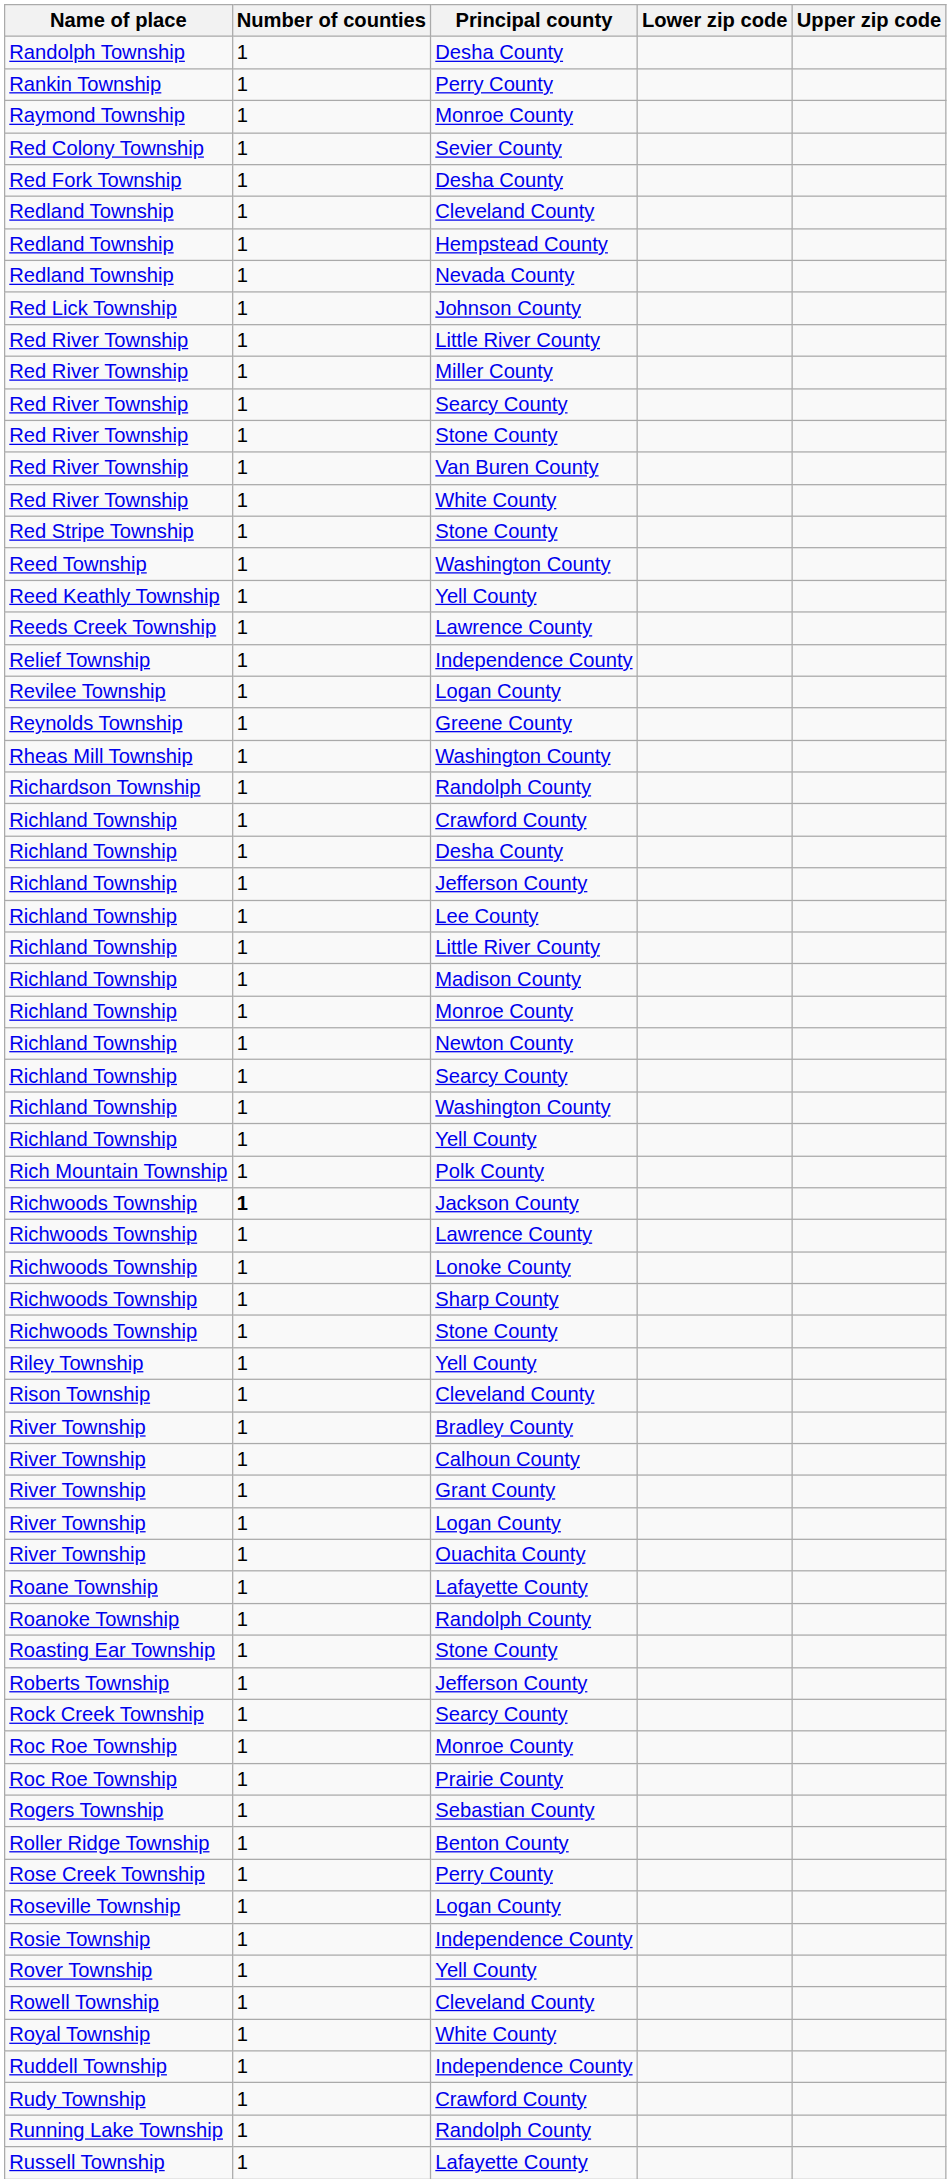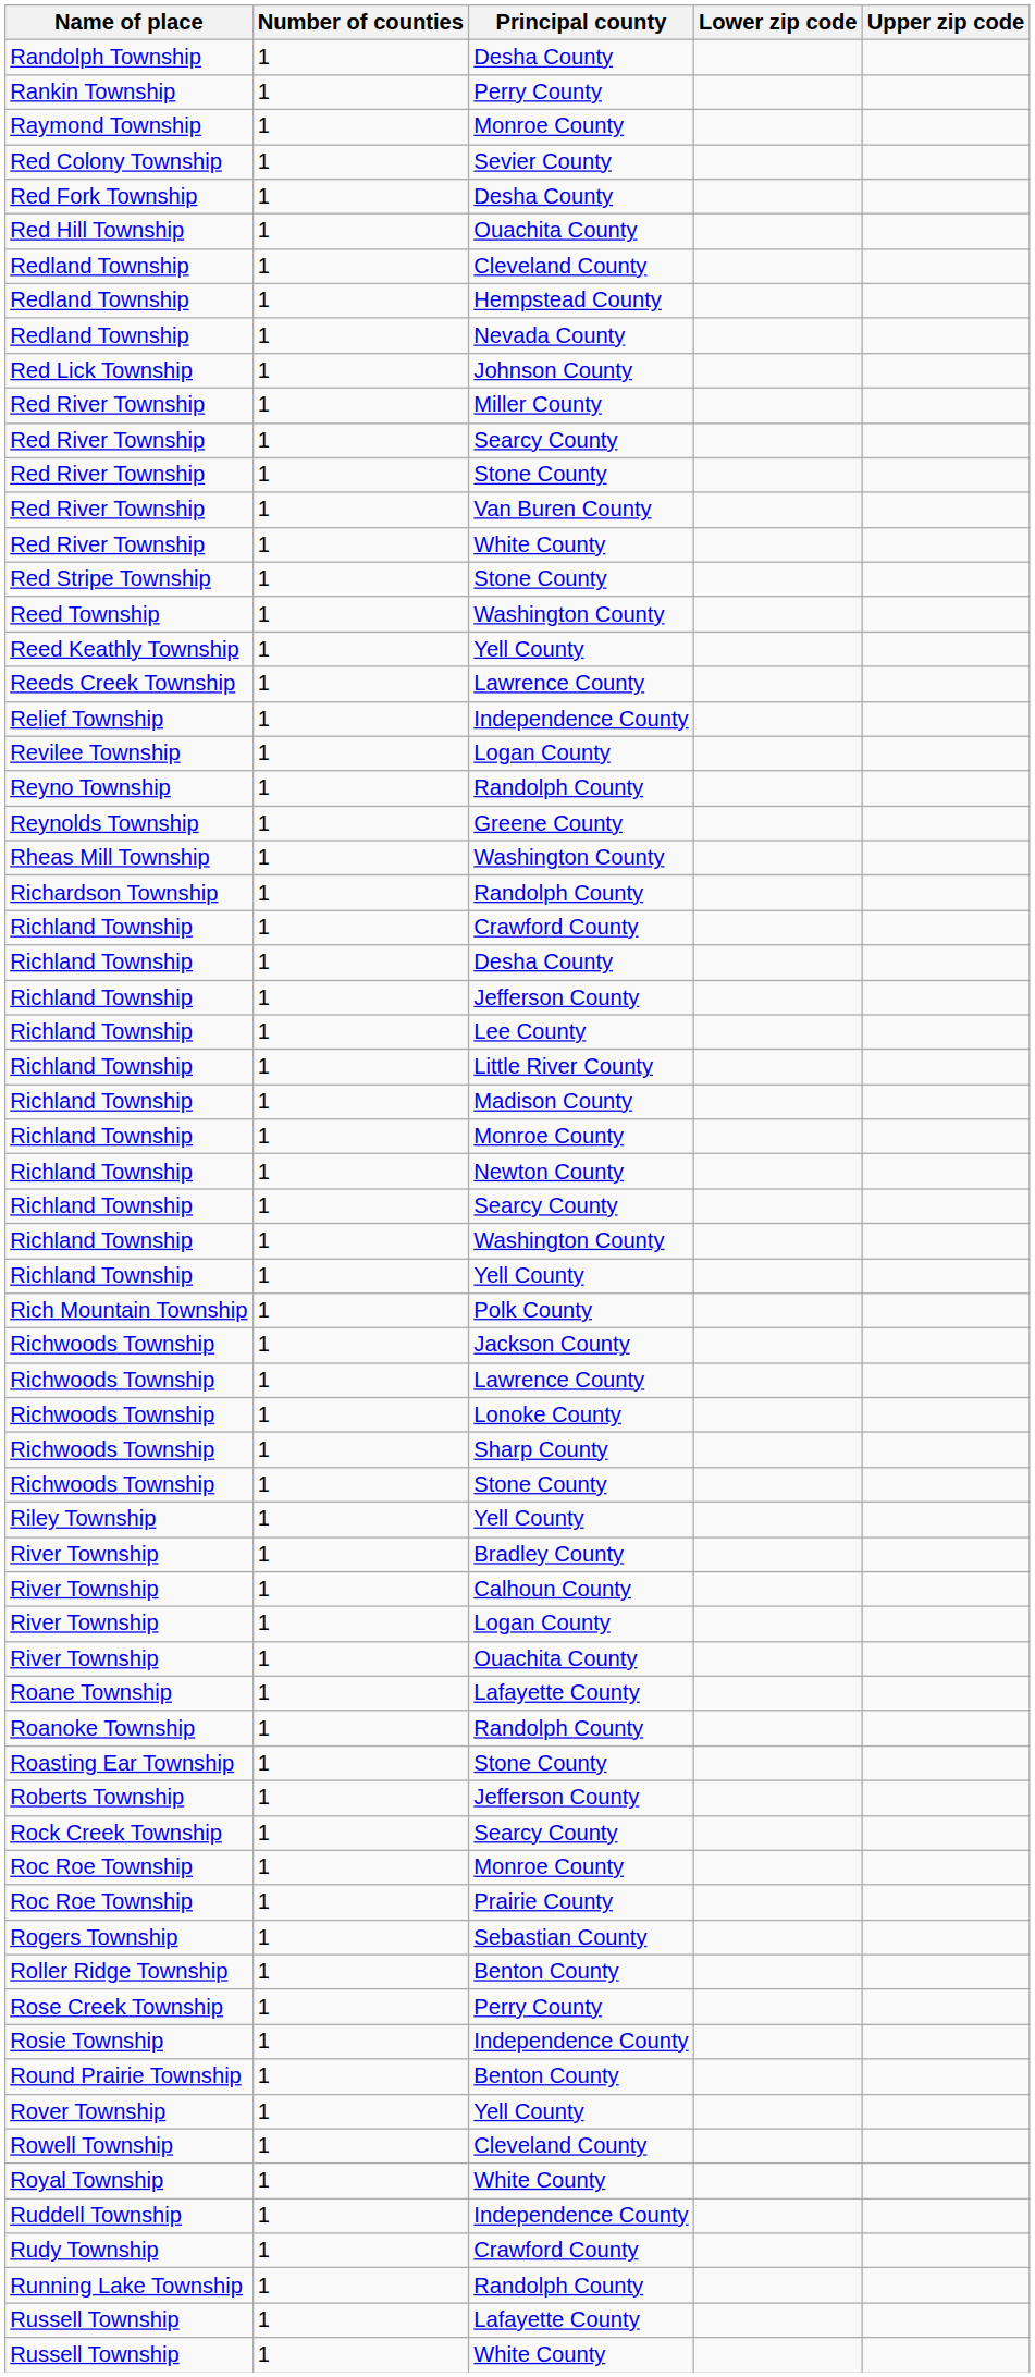 <table class="wikitable">
 <tr>
 <th>Name of place</th>
 <th>Number of counties</th>
 <th>Principal county</th>
 <th>Lower zip code</th>
 <th>Upper zip code</th>
 </tr>
 <tr>
 <td><a href='#'>Randolph Township</a></td>
 <td>1</td>
 <td><a href='#'>Desha County</a></td>
 <td> </td>
 <td> </td>
 </tr>
 <tr>
 <td><a href='#'>Rankin Township</a></td>
 <td>1</td>
 <td><a href='#'>Perry County</a></td>
 <td> </td>
 <td> </td>
 </tr>
 <tr>
 <td><a href='#'>Raymond Township</a></td>
 <td>1</td>
 <td><a href='#'>Monroe County</a></td>
 <td> </td>
 <td> </td>
 </tr>
 <tr>
 <td><a href='#'>Red Colony Township</a></td>
 <td>1</td>
 <td><a href='#'>Sevier County</a></td>
 <td> </td>
 <td> </td>
 </tr>
 <tr>
 <td><a href='#'>Red Fork Township</a></td>
 <td>1</td>
 <td><a href='#'>Desha County</a></td>
 <td> </td>
 <td> </td>
 </tr>
 <tr>
+<td><a href='#'>Red Hill Township</a></td>
+<td>1</td>
+<td><a href='#'>Ouachita County</a></td>
+<td> </td>
+<td> </td>
+</tr>
+<tr>
 <td><a href='#'>Redland Township</a></td>
 <td>1</td>
 <td><a href='#'>Cleveland County</a></td>
 <td> </td>
 <td> </td>
 </tr>
 <tr>
 <td><a href='#'>Redland Township</a></td>
 <td>1</td>
 <td><a href='#'>Hempstead County</a></td>
 <td> </td>
 <td> </td>
 </tr>
 <tr>
 <td><a href='#'>Redland Township</a></td>
 <td>1</td>
 <td><a href='#'>Nevada County</a></td>
 <td> </td>
 <td> </td>
 </tr>
 <tr>
 <td><a href='#'>Red Lick Township</a></td>
 <td>1</td>
 <td><a href='#'>Johnson County</a></td>
-<td> </td>
-<td> </td>
-</tr>
-<tr>
-<td><a href='#'>Red River Township</a></td>
-<td>1</td>
-<td><a href='#'>Little River County</a></td>
 <td> </td>
 <td> </td>
 </tr>
 <tr>
 <td><a href='#'>Red River Township</a></td>
 <td>1</td>
 <td><a href='#'>Miller County</a></td>
 <td> </td>
 <td> </td>
 </tr>
 <tr>
 <td><a href='#'>Red River Township</a></td>
 <td>1</td>
 <td><a href='#'>Searcy County</a></td>
 <td> </td>
 <td> </td>
 </tr>
 <tr>
 <td><a href='#'>Red River Township</a></td>
 <td>1</td>
 <td><a href='#'>Stone County</a></td>
 <td> </td>
 <td> </td>
 </tr>
 <tr>
 <td><a href='#'>Red River Township</a></td>
 <td>1</td>
 <td><a href='#'>Van Buren County</a></td>
 <td> </td>
 <td> </td>
 </tr>
 <tr>
 <td><a href='#'>Red River Township</a></td>
 <td>1</td>
 <td><a href='#'>White County</a></td>
 <td> </td>
 <td> </td>
 </tr>
 <tr>
 <td><a href='#'>Red Stripe Township</a></td>
 <td>1</td>
 <td><a href='#'>Stone County</a></td>
 <td> </td>
 <td> </td>
 </tr>
 <tr>
 <td><a href='#'>Reed Township</a></td>
 <td>1</td>
 <td><a href='#'>Washington County</a></td>
 <td> </td>
 <td> </td>
 </tr>
 <tr>
 <td><a href='#'>Reed Keathly Township</a></td>
 <td>1</td>
 <td><a href='#'>Yell County</a></td>
 <td> </td>
 <td> </td>
 </tr>
 <tr>
 <td><a href='#'>Reeds Creek Township</a></td>
 <td>1</td>
 <td><a href='#'>Lawrence County</a></td>
 <td> </td>
 <td> </td>
 </tr>
 <tr>
 <td><a href='#'>Relief Township</a></td>
 <td>1</td>
 <td><a href='#'>Independence County</a></td>
 <td> </td>
 <td> </td>
 </tr>
 <tr>
 <td><a href='#'>Revilee Township</a></td>
 <td>1</td>
 <td><a href='#'>Logan County</a></td>
+<td> </td>
+<td> </td>
+</tr>
+<tr>
+<td><a href='#'>Reyno Township</a></td>
+<td>1</td>
+<td><a href='#'>Randolph County</a></td>
 <td> </td>
 <td> </td>
 </tr>
 <tr>
 <td><a href='#'>Reynolds Township</a></td>
 <td>1</td>
 <td><a href='#'>Greene County</a></td>
 <td> </td>
 <td> </td>
 </tr>
 <tr>
 <td><a href='#'>Rheas Mill Township</a></td>
 <td>1</td>
 <td><a href='#'>Washington County</a></td>
 <td> </td>
 <td> </td>
 </tr>
 <tr>
 <td><a href='#'>Richardson Township</a></td>
 <td>1</td>
 <td><a href='#'>Randolph County</a></td>
 <td> </td>
 <td> </td>
 </tr>
 <tr>
 <td><a href='#'>Richland Township</a></td>
 <td>1</td>
 <td><a href='#'>Crawford County</a></td>
 <td> </td>
 <td> </td>
 </tr>
 <tr>
 <td><a href='#'>Richland Township</a></td>
 <td>1</td>
 <td><a href='#'>Desha County</a></td>
 <td> </td>
 <td> </td>
 </tr>
 <tr>
 <td><a href='#'>Richland Township</a></td>
 <td>1</td>
 <td><a href='#'>Jefferson County</a></td>
 <td> </td>
 <td> </td>
 </tr>
 <tr>
 <td><a href='#'>Richland Township</a></td>
 <td>1</td>
 <td><a href='#'>Lee County</a></td>
 <td> </td>
 <td> </td>
 </tr>
 <tr>
 <td><a href='#'>Richland Township</a></td>
 <td>1</td>
 <td><a href='#'>Little River County</a></td>
 <td> </td>
 <td> </td>
 </tr>
 <tr>
 <td><a href='#'>Richland Township</a></td>
 <td>1</td>
 <td><a href='#'>Madison County</a></td>
 <td> </td>
 <td> </td>
 </tr>
 <tr>
 <td><a href='#'>Richland Township</a></td>
 <td>1</td>
 <td><a href='#'>Monroe County</a></td>
 <td> </td>
 <td> </td>
 </tr>
 <tr>
 <td><a href='#'>Richland Township</a></td>
 <td>1</td>
 <td><a href='#'>Newton County</a></td>
 <td> </td>
 <td> </td>
 </tr>
 <tr>
 <td><a href='#'>Richland Township</a></td>
 <td>1</td>
 <td><a href='#'>Searcy County</a></td>
 <td> </td>
 <td> </td>
 </tr>
 <tr>
 <td><a href='#'>Richland Township</a></td>
 <td>1</td>
 <td><a href='#'>Washington County</a></td>
 <td> </td>
 <td> </td>
 </tr>
 <tr>
 <td><a href='#'>Richland Township</a></td>
 <td>1</td>
 <td><a href='#'>Yell County</a></td>
 <td> </td>
 <td> </td>
 </tr>
 <tr>
 <td><a href='#'>Rich Mountain Township</a></td>
 <td>1</td>
 <td><a href='#'>Polk County</a></td>
 <td> </td>
 <td> </td>
 </tr>
 <tr>
 <td><a href='#'>Richwoods Township</a></td>
-<td><strong>1</strong></td>
+<td>1</td>
 <td><a href='#'>Jackson County</a></td>
 <td> </td>
 <td> </td>
 </tr>
 <tr>
 <td><a href='#'>Richwoods Township</a></td>
 <td>1</td>
 <td><a href='#'>Lawrence County</a></td>
 <td> </td>
 <td> </td>
 </tr>
 <tr>
 <td><a href='#'>Richwoods Township</a></td>
 <td>1</td>
 <td><a href='#'>Lonoke County</a></td>
 <td> </td>
 <td> </td>
 </tr>
 <tr>
 <td><a href='#'>Richwoods Township</a></td>
 <td>1</td>
 <td><a href='#'>Sharp County</a></td>
 <td> </td>
 <td> </td>
 </tr>
 <tr>
 <td><a href='#'>Richwoods Township</a></td>
 <td>1</td>
 <td><a href='#'>Stone County</a></td>
 <td> </td>
 <td> </td>
 </tr>
 <tr>
 <td><a href='#'>Riley Township</a></td>
 <td>1</td>
 <td><a href='#'>Yell County</a></td>
 <td> </td>
 <td> </td>
 </tr>
 <tr>
-<td><a href='#'>Rison Township</a></td>
-<td>1</td>
-<td><a href='#'>Cleveland County</a></td>
-<td> </td>
-<td> </td>
-</tr>
-<tr>
 <td><a href='#'>River Township</a></td>
 <td>1</td>
 <td><a href='#'>Bradley County</a></td>
 <td> </td>
 <td> </td>
 </tr>
 <tr>
 <td><a href='#'>River Township</a></td>
 <td>1</td>
 <td><a href='#'>Calhoun County</a></td>
-<td> </td>
-<td> </td>
-</tr>
-<tr>
-<td><a href='#'>River Township</a></td>
-<td>1</td>
-<td><a href='#'>Grant County</a></td>
 <td> </td>
 <td> </td>
 </tr>
 <tr>
 <td><a href='#'>River Township</a></td>
 <td>1</td>
 <td><a href='#'>Logan County</a></td>
 <td> </td>
 <td> </td>
 </tr>
 <tr>
 <td><a href='#'>River Township</a></td>
 <td>1</td>
 <td><a href='#'>Ouachita County</a></td>
 <td> </td>
 <td> </td>
 </tr>
 <tr>
 <td><a href='#'>Roane Township</a></td>
 <td>1</td>
 <td><a href='#'>Lafayette County</a></td>
 <td> </td>
 <td> </td>
 </tr>
 <tr>
 <td><a href='#'>Roanoke Township</a></td>
 <td>1</td>
 <td><a href='#'>Randolph County</a></td>
 <td> </td>
 <td> </td>
 </tr>
 <tr>
 <td><a href='#'>Roasting Ear Township</a></td>
 <td>1</td>
 <td><a href='#'>Stone County</a></td>
 <td> </td>
 <td> </td>
 </tr>
 <tr>
 <td><a href='#'>Roberts Township</a></td>
 <td>1</td>
 <td><a href='#'>Jefferson County</a></td>
 <td> </td>
 <td> </td>
 </tr>
 <tr>
 <td><a href='#'>Rock Creek Township</a></td>
 <td>1</td>
 <td><a href='#'>Searcy County</a></td>
 <td> </td>
 <td> </td>
 </tr>
 <tr>
 <td><a href='#'>Roc Roe Township</a></td>
 <td>1</td>
 <td><a href='#'>Monroe County</a></td>
 <td> </td>
 <td> </td>
 </tr>
 <tr>
 <td><a href='#'>Roc Roe Township</a></td>
 <td>1</td>
 <td><a href='#'>Prairie County</a></td>
 <td> </td>
 <td> </td>
 </tr>
 <tr>
 <td><a href='#'>Rogers Township</a></td>
 <td>1</td>
 <td><a href='#'>Sebastian County</a></td>
 <td> </td>
 <td> </td>
 </tr>
 <tr>
 <td><a href='#'>Roller Ridge Township</a></td>
 <td>1</td>
 <td><a href='#'>Benton County</a></td>
 <td> </td>
 <td> </td>
 </tr>
 <tr>
 <td><a href='#'>Rose Creek Township</a></td>
 <td>1</td>
 <td><a href='#'>Perry County</a></td>
 <td> </td>
 <td> </td>
 </tr>
 <tr>
-<td><a href='#'>Roseville Township</a></td>
+<td><a href='#'>Rosie Township</a></td>
 <td>1</td>
-<td><a href='#'>Logan County</a></td>
+<td><a href='#'>Independence County</a></td>
 <td> </td>
 <td> </td>
 </tr>
 <tr>
-<td><a href='#'>Rosie Township</a></td>
+<td><a href='#'>Round Prairie Township</a></td>
 <td>1</td>
-<td><a href='#'>Independence County</a></td>
+<td><a href='#'>Benton County</a></td>
 <td> </td>
 <td> </td>
 </tr>
 <tr>
 <td><a href='#'>Rover Township</a></td>
 <td>1</td>
 <td><a href='#'>Yell County</a></td>
 <td> </td>
 <td> </td>
 </tr>
 <tr>
 <td><a href='#'>Rowell Township</a></td>
 <td>1</td>
 <td><a href='#'>Cleveland County</a></td>
 <td> </td>
 <td> </td>
 </tr>
 <tr>
 <td><a href='#'>Royal Township</a></td>
 <td>1</td>
 <td><a href='#'>White County</a></td>
 <td> </td>
 <td> </td>
 </tr>
 <tr>
 <td><a href='#'>Ruddell Township</a></td>
 <td>1</td>
 <td><a href='#'>Independence County</a></td>
 <td> </td>
 <td> </td>
 </tr>
 <tr>
 <td><a href='#'>Rudy Township</a></td>
 <td>1</td>
 <td><a href='#'>Crawford County</a></td>
 <td> </td>
 <td> </td>
 </tr>
 <tr>
 <td><a href='#'>Running Lake Township</a></td>
 <td>1</td>
 <td><a href='#'>Randolph County</a></td>
 <td> </td>
 <td> </td>
 </tr>
 <tr>
 <td><a href='#'>Russell Township</a></td>
 <td>1</td>
 <td><a href='#'>Lafayette County</a></td>
 <td> </td>
 <td> </td>
 </tr>
+<tr>
+<td><a href='#'>Russell Township</a></td>
+<td>1</td>
+<td><a href='#'>White County</a></td>
+<td> </td>
+<td> </td>
+</tr>
 </table>
